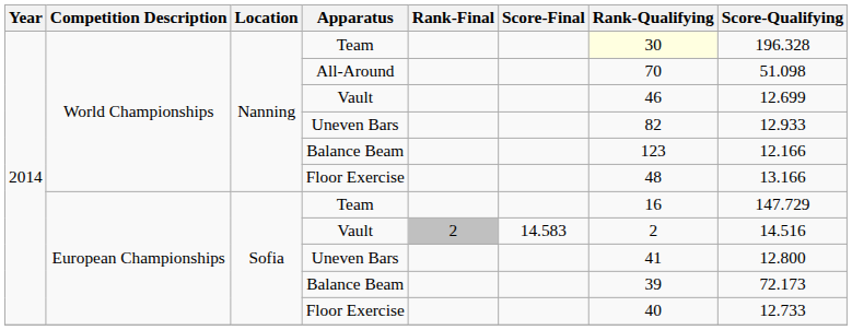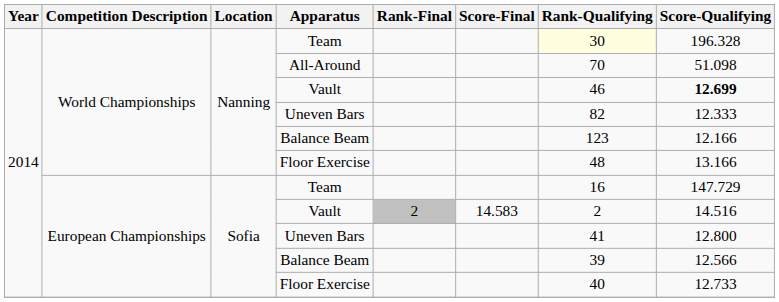 <table class="wikitable" style="text-align:center">
 <tr>
 <th>Year</th>
 <th>Competition Description</th>
 <th>Location</th>
 <th>Apparatus</th>
 <th>Rank-Final</th>
 <th>Score-Final</th>
 <th>Rank-Qualifying</th>
 <th>Score-Qualifying</th>
 </tr>
 <tr>
 <td rowspan=11>2014</td>
 <td rowspan=6>World Championships</td>
 <td rowspan=6>Nanning</td>
 <td>Team</td>
 <td></td>
 <td></td>
 <td style="background: lightyellow;">30</td>
 <td>196.328</td>
 </tr>
 <tr>
 <td>All-Around</td>
 <td></td>
 <td></td>
 <td>70</td>
 <td>51.098</td>
 </tr>
 <tr>
 <td>Vault</td>
 <td></td>
 <td></td>
 <td>46</td>
-<td>12.699</td>
+<td><strong>12.699</strong></td>
 </tr>
 <tr>
 <td>Uneven Bars</td>
 <td></td>
 <td></td>
 <td>82</td>
-<td>12.933</td>
+<td>12.333</td>
 </tr>
 <tr>
 <td>Balance Beam</td>
 <td></td>
 <td></td>
 <td>123</td>
 <td>12.166</td>
 </tr>
 <tr>
 <td>Floor Exercise</td>
 <td></td>
 <td></td>
 <td>48</td>
 <td>13.166</td>
 </tr>
 <tr>
 <td rowspan=5>European Championships</td>
 <td rowspan=5>Sofia</td>
 <td>Team</td>
 <td></td>
 <td></td>
 <td>16</td>
 <td>147.729</td>
 </tr>
 <tr>
 <td>Vault</td>
 <td bgcolor=silver>2</td>
 <td>14.583</td>
 <td>2</td>
 <td>14.516</td>
 </tr>
 <tr>
 <td>Uneven Bars</td>
 <td></td>
 <td></td>
 <td>41</td>
 <td>12.800</td>
 </tr>
 <tr>
 <td>Balance Beam</td>
 <td></td>
 <td></td>
 <td>39</td>
-<td>72.173</td>
+<td>12.566</td>
 </tr>
 <tr>
 <td>Floor Exercise</td>
 <td></td>
 <td></td>
 <td>40</td>
 <td>12.733</td>
 </tr>
 <tr>
 </tr>
 </table>
